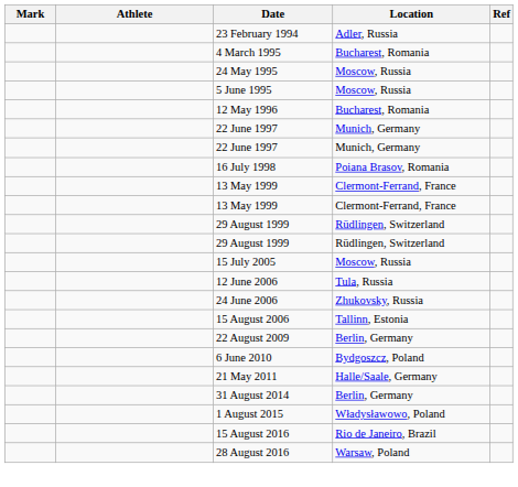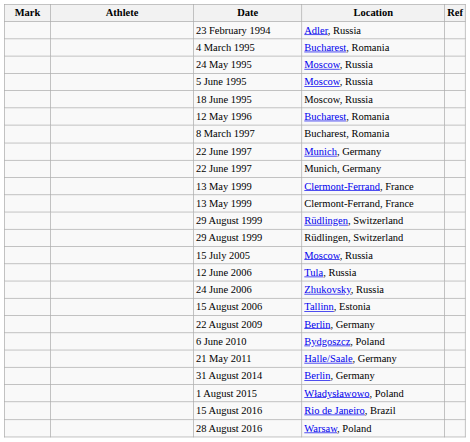 <table class="wikitable sortable" style="font-size:95%;">
 <tr>
 <th width="60">Mark</th>
 <th width="200">Athlete</th>
 <th width="150">Date</th>
 <th width="200">Location</th>
 <th>Ref</th>
 </tr>
 <tr>
 <td align="center"></td>
 <td></td>
 <td>23 February 1994</td>
 <td><a href='#'>Adler</a>, Russia</td>
 <td></td>
 </tr>
 <tr>
 <td align="center"></td>
 <td></td>
 <td>4 March 1995</td>
 <td><a href='#'>Bucharest</a>, Romania</td>
 <td></td>
 </tr>
 <tr>
 <td align="center"></td>
 <td></td>
 <td>24 May 1995</td>
 <td><a href='#'>Moscow</a>, Russia</td>
 <td></td>
 </tr>
 <tr>
 <td align="center"></td>
 <td></td>
 <td>5 June 1995</td>
 <td><a href='#'>Moscow</a>, Russia</td>
 <td></td>
 </tr>
 <tr>
 <td align="center"></td>
 <td></td>
+<td>18 June 1995</td>
+<td>Moscow, Russia</td>
+<td></td>
+</tr>
+<tr>
+<td align="center"></td>
+<td></td>
 <td>12 May 1996</td>
 <td><a href='#'>Bucharest</a>, Romania</td>
+<td></td>
+</tr>
+<tr>
+<td align="center"></td>
+<td></td>
+<td>8 March 1997</td>
+<td>Bucharest, Romania</td>
 <td></td>
 </tr>
 <tr>
 <td align="center"></td>
 <td></td>
 <td>22 June 1997</td>
 <td><a href='#'>Munich</a>, Germany</td>
 <td></td>
 </tr>
 <tr>
 <td align="center"></td>
 <td></td>
 <td>22 June 1997</td>
 <td>Munich, Germany</td>
-<td></td>
-</tr>
-<tr>
-<td align="center"></td>
-<td></td>
-<td>16 July 1998</td>
-<td><a href='#'>Poiana Brasov</a>, Romania</td>
 <td></td>
 </tr>
 <tr>
 <td align="center"></td>
 <td></td>
 <td>13 May 1999</td>
 <td><a href='#'>Clermont-Ferrand</a>, France</td>
 <td></td>
 </tr>
 <tr>
 <td align="center"></td>
 <td></td>
 <td>13 May 1999</td>
 <td>Clermont-Ferrand, France</td>
 <td></td>
 </tr>
 <tr>
 <td align="center"></td>
 <td></td>
 <td>29 August 1999</td>
 <td><a href='#'>Rüdlingen</a>, Switzerland</td>
 <td></td>
 </tr>
 <tr>
 <td align="center"></td>
 <td></td>
 <td>29 August 1999</td>
 <td>Rüdlingen, Switzerland</td>
 <td></td>
 </tr>
 <tr>
 <td align="center"></td>
 <td></td>
 <td>15 July 2005</td>
 <td><a href='#'>Moscow</a>, Russia</td>
 <td></td>
 </tr>
 <tr>
 <td align="center"></td>
 <td></td>
 <td>12 June 2006</td>
 <td><a href='#'>Tula</a>, Russia</td>
 <td></td>
 </tr>
 <tr>
 <td align="center"></td>
 <td></td>
 <td>24 June 2006</td>
 <td><a href='#'>Zhukovsky</a>, Russia</td>
 <td></td>
 </tr>
 <tr>
 <td align="center"></td>
 <td></td>
 <td>15 August 2006</td>
 <td><a href='#'>Tallinn</a>, Estonia</td>
 <td></td>
 </tr>
 <tr>
 <td align="center"></td>
 <td></td>
 <td>22 August 2009</td>
 <td><a href='#'>Berlin</a>, Germany</td>
 <td></td>
 </tr>
 <tr>
 <td align="center"></td>
 <td></td>
 <td>6 June 2010</td>
 <td><a href='#'>Bydgoszcz</a>, Poland</td>
 <td></td>
 </tr>
 <tr>
 <td align="center"></td>
 <td></td>
 <td>21 May 2011</td>
 <td><a href='#'>Halle/Saale</a>, Germany</td>
 <td></td>
 </tr>
 <tr>
 <td align="center"></td>
 <td></td>
 <td>31 August 2014</td>
 <td><a href='#'>Berlin</a>, Germany</td>
 <td></td>
 </tr>
 <tr>
 <td align="center"></td>
 <td></td>
 <td>1 August 2015</td>
 <td><a href='#'>Władysławowo</a>, Poland</td>
 <td></td>
 </tr>
 <tr>
 <td align="center"></td>
 <td></td>
 <td>15 August 2016</td>
 <td><a href='#'>Rio de Janeiro</a>, Brazil</td>
 <td></td>
 </tr>
 <tr>
 <td align="center"></td>
 <td></td>
 <td>28 August 2016</td>
 <td><a href='#'>Warsaw</a>, Poland</td>
 <td></td>
 </tr>
 </table>
